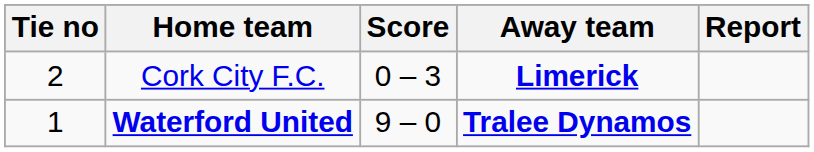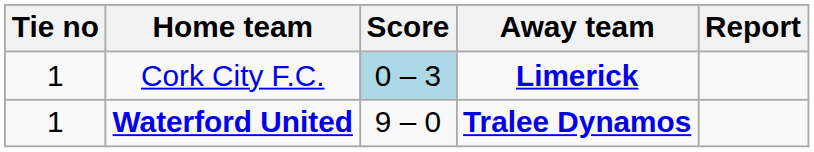 <table class="wikitable" style="text-align: center">
 <tr>
 <th>Tie no</th>
 <th>Home team</th>
 <th>Score</th>
 <th>Away team</th>
 <th>Report</th>
 </tr>
 <tr>
-<td>2</td>
+<td>1</td>
 <td><a href='#'>Cork City F.C.</a></td>
-<td>0 – 3</td>
+<td style="background: lightblue;">0 – 3</td>
 <td><strong><a href='#'>Limerick</a></strong></td>
 <td></td>
 </tr>
 <tr>
 <td>1</td>
 <td><strong><a href='#'>Waterford United</a></strong></td>
 <td>9 – 0</td>
 <td><strong><a href='#'>Tralee Dynamos</a></strong></td>
 <td></td>
 </tr>
 </table>
